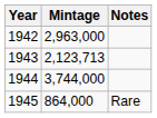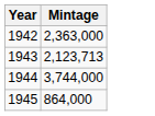 <table class="wikitable">
 <tr>
 <th scope="col">Year</th>
 <th scope="col">Mintage</th>
-<th scope="col">Notes</th>
 </tr>
 <tr>
 <td>1942</td>
-<td>2,963,000</td>
-<td></td>
+<td>2,363,000</td>
 </tr>
 <tr>
 <td>1943</td>
 <td>2,123,713</td>
-<td></td>
 </tr>
 <tr>
 <td>1944</td>
 <td>3,744,000</td>
-<td></td>
 </tr>
 <tr>
 <td>1945</td>
 <td>864,000</td>
-<td>Rare</td>
 </tr>
 </table>
